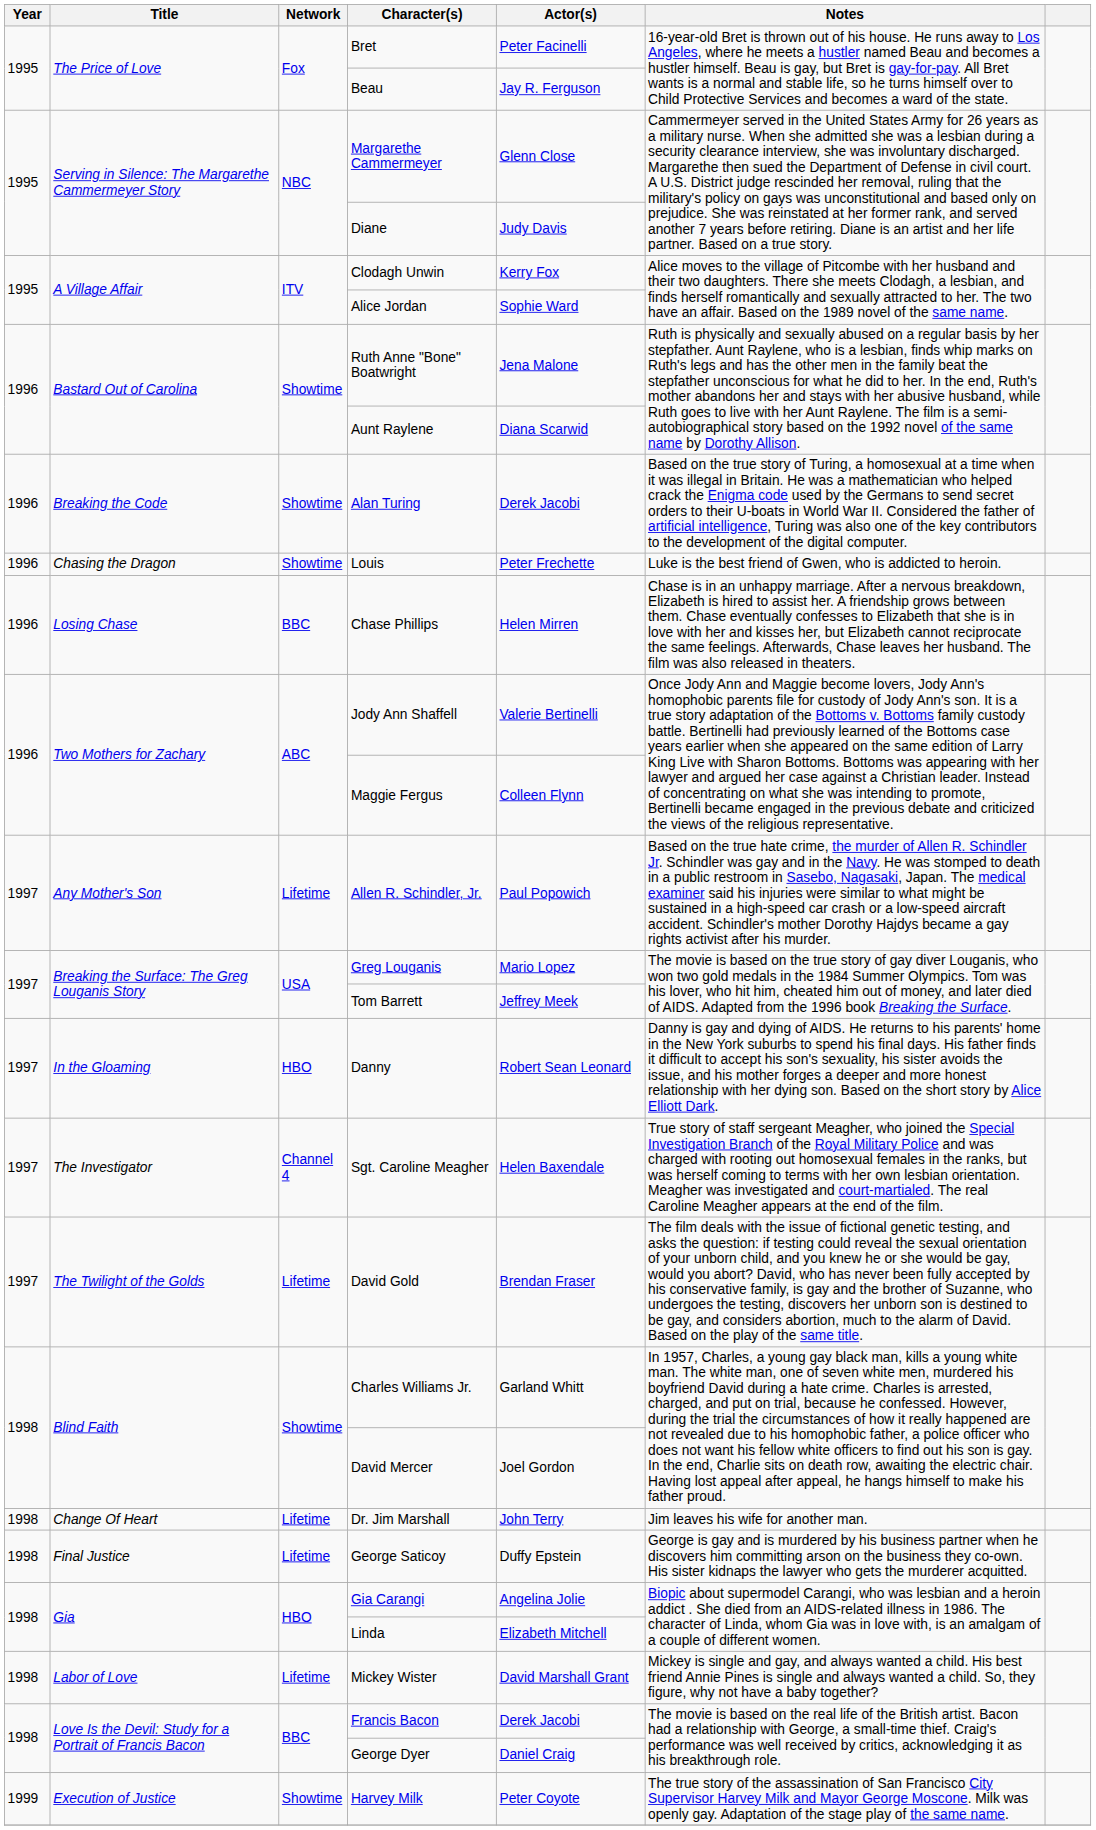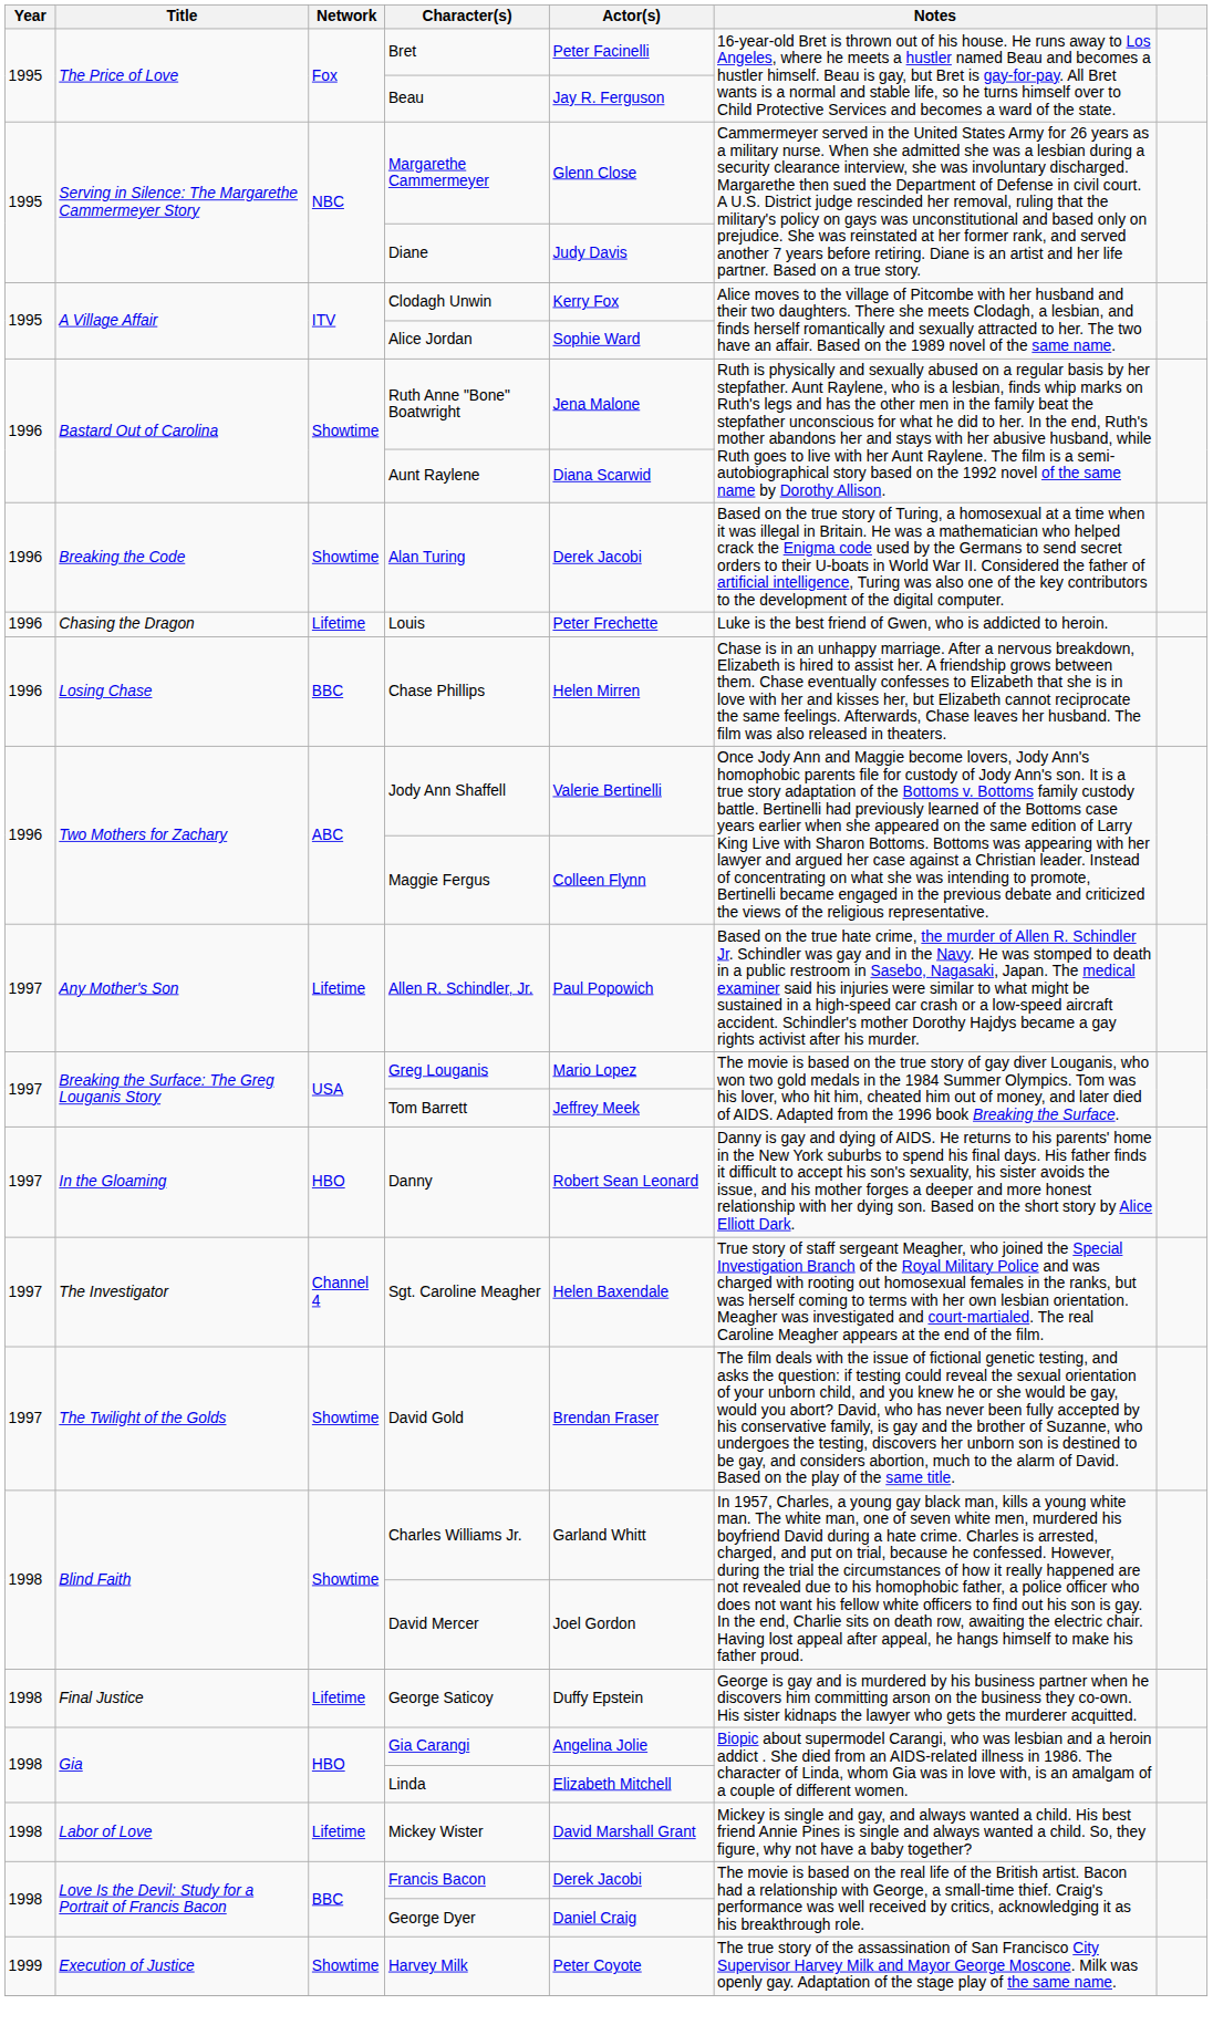 <table class="wikitable sortable" style="width: 100%">
 <tr>
 <th style="width:4%;">Year</th>
 <th style="width:20%;">Title</th>
 <th style="width:4%;">Network</th>
 <th style="width:13%;">Character(s)</th>
 <th style="width:13%;">Actor(s)</th>
 <th style="width:35%;">Notes</th>
 <th style="width:4%;" class="unsortable"></th>
 </tr>
 <tr>
 <td rowspan="2">1995</td>
 <td rowspan="2"><em><a href='#'>The Price of Love</a></em></td>
 <td rowspan="2"><a href='#'>Fox</a></td>
 <td>Bret</td>
 <td><a href='#'>Peter Facinelli</a></td>
 <td rowspan="2">16-year-old Bret is thrown out of his house. He runs away to <a href='#'>Los Angeles</a>, where he meets a <a href='#'>hustler</a> named Beau and becomes a hustler himself. Beau is gay, but Bret is <a href='#'>gay-for-pay</a>. All Bret wants is a normal and stable life, so he turns himself over to Child Protective Services and becomes a ward of the state.</td>
 <td rowspan="2"></td>
 </tr>
 <tr>
 <td>Beau</td>
 <td><a href='#'>Jay R. Ferguson</a></td>
 </tr>
 <tr>
 <td rowspan="2">1995</td>
 <td rowspan="2"><em><a href='#'>Serving in Silence: The Margarethe Cammermeyer Story</a></em></td>
 <td rowspan="2"><a href='#'>NBC</a></td>
 <td><a href='#'>Margarethe Cammermeyer</a></td>
 <td><a href='#'>Glenn Close</a></td>
 <td rowspan="2">Cammermeyer served in the United States Army for 26 years as a military nurse. When she admitted she was a lesbian during a security clearance interview, she was involuntary discharged. Margarethe then sued the Department of Defense in civil court. A U.S. District judge rescinded her removal, ruling that the military's policy on gays was unconstitutional and based only on prejudice. She was reinstated at her former rank, and served another 7 years before retiring. Diane is an artist and her life partner. Based on a true story.</td>
 <td rowspan="2"></td>
 </tr>
 <tr>
 <td>Diane</td>
 <td><a href='#'>Judy Davis</a></td>
 </tr>
 <tr>
 <td rowspan="2">1995</td>
 <td rowspan="2"><em><a href='#'>A Village Affair</a></em></td>
 <td rowspan="2"><a href='#'>ITV</a></td>
 <td>Clodagh Unwin</td>
 <td><a href='#'>Kerry Fox</a></td>
 <td rowspan="2">Alice moves to the village of Pitcombe with her husband and their two daughters. There she meets Clodagh, a lesbian, and finds herself romantically and sexually attracted to her. The two have an affair. Based on the 1989 novel of the <a href='#'>same name</a>.</td>
 <td rowspan="2"></td>
 </tr>
 <tr>
 <td>Alice Jordan</td>
 <td><a href='#'>Sophie Ward</a></td>
 </tr>
 <tr>
 <td rowspan="2">1996</td>
 <td rowspan="2"><em><a href='#'>Bastard Out of Carolina</a></em></td>
 <td rowspan="2"><a href='#'>Showtime</a></td>
 <td>Ruth Anne "Bone" Boatwright</td>
 <td><a href='#'>Jena Malone</a></td>
 <td rowspan="2">Ruth is physically and sexually abused on a regular basis by her stepfather. Aunt Raylene, who is a lesbian, finds whip marks on Ruth's legs and has the other men in the family beat the stepfather unconscious for what he did to her. In the end, Ruth's mother abandons her and stays with her abusive husband, while Ruth goes to live with her Aunt Raylene. The film is a semi-autobiographical story based on the 1992 novel <a href='#'>of the same name</a> by <a href='#'>Dorothy Allison</a>.</td>
 <td rowspan="2"></td>
 </tr>
 <tr>
 <td>Aunt Raylene</td>
 <td><a href='#'>Diana Scarwid</a></td>
 </tr>
 <tr>
 <td>1996</td>
 <td><em><a href='#'>Breaking the Code</a></em></td>
 <td><a href='#'>Showtime</a></td>
 <td><a href='#'>Alan Turing</a></td>
 <td><a href='#'>Derek Jacobi</a></td>
 <td>Based on the true story of Turing, a homosexual at a time when it was illegal in Britain. He was a mathematician who helped crack the <a href='#'>Enigma code</a> used by the Germans to send secret orders to their U-boats in World War II. Considered the father of <a href='#'>artificial intelligence</a>, Turing was also one of the key contributors to the development of the digital computer.</td>
 <td></td>
 </tr>
 <tr>
 <td>1996</td>
 <td><em>Chasing the Dragon</em></td>
-<td><a href='#'>Showtime</a></td>
+<td><a href='#'>Lifetime</a></td>
 <td>Louis</td>
 <td><a href='#'>Peter Frechette</a></td>
 <td>Luke is the best friend of Gwen, who is addicted to heroin.</td>
 <td></td>
 </tr>
 <tr>
 <td>1996</td>
 <td><em><a href='#'>Losing Chase</a></em></td>
 <td><a href='#'>BBC</a></td>
 <td>Chase Phillips</td>
 <td><a href='#'>Helen Mirren</a></td>
 <td>Chase is in an unhappy marriage. After a nervous breakdown, Elizabeth is hired to assist her. A friendship grows between them. Chase eventually confesses to Elizabeth that she is in love with her and kisses her, but Elizabeth cannot reciprocate the same feelings. Afterwards, Chase leaves her husband.  The film was also released in theaters.</td>
 <td></td>
 </tr>
 <tr>
 <td rowspan="2">1996</td>
 <td rowspan="2"><em><a href='#'>Two Mothers for Zachary</a></em></td>
 <td rowspan="2"><a href='#'>ABC</a></td>
 <td>Jody Ann Shaffell</td>
 <td><a href='#'>Valerie Bertinelli</a></td>
 <td rowspan="2">Once Jody Ann and Maggie become lovers, Jody Ann's homophobic parents file for custody of Jody Ann's son. It is a true story adaptation of the <a href='#'>Bottoms v. Bottoms</a> family custody battle. Bertinelli had previously learned of the Bottoms case years earlier when she appeared on the same edition of Larry King Live with Sharon Bottoms. Bottoms was appearing with her lawyer and argued her case against a Christian leader. Instead of concentrating on what she was intending to promote, Bertinelli became engaged in the previous debate and criticized the views of the religious representative.</td>
 <td rowspan="2"></td>
 </tr>
 <tr>
 <td>Maggie Fergus</td>
 <td><a href='#'>Colleen Flynn</a></td>
 </tr>
 <tr>
 <td>1997</td>
 <td><em><a href='#'>Any Mother's Son</a></em></td>
 <td><a href='#'>Lifetime</a></td>
 <td><a href='#'>Allen R. Schindler, Jr.</a></td>
 <td><a href='#'>Paul Popowich</a></td>
 <td>Based on the true hate crime, <a href='#'>the murder of Allen R. Schindler Jr</a>. Schindler was gay and in the <a href='#'>Navy</a>. He was stomped to death in a public restroom in <a href='#'>Sasebo, Nagasaki</a>, Japan. The <a href='#'>medical examiner</a> said his injuries were similar to what might be sustained in a high-speed car crash or a low-speed aircraft accident. Schindler's mother Dorothy Hajdys became a gay rights activist after his murder.</td>
 <td></td>
 </tr>
 <tr>
 <td rowspan="2">1997</td>
 <td rowspan="2"><em><a href='#'>Breaking the Surface: The Greg Louganis Story</a></em></td>
 <td rowspan="2"><a href='#'>USA</a></td>
 <td><a href='#'>Greg Louganis</a></td>
 <td><a href='#'>Mario Lopez</a></td>
 <td rowspan="2">The movie is based on the true story of gay diver Louganis, who won two gold medals in the 1984 Summer Olympics. Tom was his lover, who hit him, cheated him out of money, and later died of AIDS. Adapted from the 1996 book <em><a href='#'>Breaking the Surface</a></em>.</td>
 <td rowspan="2"></td>
 </tr>
 <tr>
 <td>Tom Barrett</td>
 <td><a href='#'>Jeffrey Meek</a></td>
 </tr>
 <tr>
 <td>1997</td>
 <td><em><a href='#'>In the Gloaming</a></em></td>
 <td><a href='#'>HBO</a></td>
 <td>Danny</td>
 <td><a href='#'>Robert Sean Leonard</a></td>
 <td>Danny is gay and dying of AIDS. He returns to his parents' home in the New York suburbs to spend his final days. His father finds it difficult to accept his son's sexuality, his sister avoids the issue, and his mother forges a deeper and more honest relationship with her dying son. Based on the short story by <a href='#'>Alice Elliott Dark</a>.</td>
 <td></td>
 </tr>
 <tr>
 <td>1997</td>
 <td><em>The Investigator</em></td>
 <td><a href='#'>Channel 4</a></td>
 <td>Sgt. Caroline Meagher</td>
 <td><a href='#'>Helen Baxendale</a></td>
 <td>True story of staff sergeant Meagher, who joined the <a href='#'>Special Investigation Branch</a> of the <a href='#'>Royal Military Police</a> and was charged with rooting out homosexual females in the ranks, but was herself coming to terms with her own lesbian orientation. Meagher was investigated and <a href='#'>court-martialed</a>.  The real Caroline Meagher appears at the end of the film.</td>
 <td>  </td>
 </tr>
 <tr>
 <td>1997</td>
 <td><em><a href='#'>The Twilight of the Golds</a></em></td>
-<td><a href='#'>Lifetime</a></td>
+<td><a href='#'>Showtime</a></td>
 <td>David Gold</td>
 <td><a href='#'>Brendan Fraser</a></td>
 <td>The film deals with the issue of fictional genetic testing, and asks the question: if testing could reveal the sexual orientation of your unborn child, and you knew he or she would be gay, would you abort? David, who has never been fully accepted by his conservative family, is gay and the brother of Suzanne, who undergoes the testing, discovers her unborn son is destined to be gay, and considers abortion, much to the alarm of David. Based on the play of the <a href='#'>same title</a>.</td>
 <td></td>
 </tr>
 <tr>
 <td rowspan="2">1998</td>
 <td rowspan="2"><em><a href='#'>Blind Faith</a></em></td>
 <td rowspan="2"><a href='#'>Showtime</a></td>
 <td>Charles Williams Jr.</td>
 <td>Garland Whitt</td>
 <td rowspan="2">In 1957, Charles, a young gay black man, kills a young white man. The white man, one of seven white men, murdered his boyfriend David during a hate crime. Charles is arrested, charged, and put on trial, because he confessed. However, during the trial the circumstances of how it really happened are not revealed due to his homophobic father, a police officer who does not want his fellow white officers to find out his son is gay. In the end, Charlie sits on death row, awaiting the electric chair. Having lost appeal after appeal, he hangs himself to make his father proud.</td>
 <td rowspan="2"></td>
 </tr>
 <tr>
 <td>David Mercer</td>
 <td>Joel Gordon</td>
-</tr>
-<tr>
-<td>1998</td>
-<td><em>Change Of Heart</em></td>
-<td><a href='#'>Lifetime</a></td>
-<td>Dr. Jim Marshall</td>
-<td><a href='#'>John Terry</a></td>
-<td>Jim leaves his wife for another man.</td>
-<td></td>
 </tr>
 <tr>
 <td>1998</td>
 <td><em>Final Justice</em></td>
 <td><a href='#'>Lifetime</a></td>
 <td>George Saticoy</td>
 <td>Duffy Epstein</td>
 <td>George is gay and is murdered by his business partner when he discovers him committing arson on the business they co-own. His sister kidnaps the lawyer who gets the murderer acquitted.</td>
 <td></td>
 </tr>
 <tr>
 <td rowspan="2">1998</td>
 <td rowspan="2"><em><a href='#'>Gia</a></em></td>
 <td rowspan="2"><a href='#'>HBO</a></td>
 <td><a href='#'>Gia Carangi</a></td>
 <td><a href='#'>Angelina Jolie</a></td>
 <td rowspan="2"><a href='#'>Biopic</a> about supermodel Carangi, who was lesbian and a heroin addict . She died from an AIDS-related illness in 1986. The character of Linda, whom Gia was in love with, is an amalgam of a couple of different women.</td>
 <td rowspan="2"></td>
 </tr>
 <tr>
 <td>Linda</td>
 <td><a href='#'>Elizabeth Mitchell</a></td>
 </tr>
 <tr>
 <td>1998</td>
 <td><em><a href='#'>Labor of Love</a></em></td>
 <td><a href='#'>Lifetime</a></td>
 <td>Mickey Wister</td>
 <td><a href='#'>David Marshall Grant</a></td>
 <td>Mickey is single and gay, and always wanted a child. His best friend Annie Pines is single and always wanted a child. So, they figure, why not have a baby together?</td>
 <td></td>
 </tr>
 <tr>
 <td rowspan="2">1998</td>
 <td rowspan="2"><em><a href='#'>Love Is the Devil: Study for a Portrait of Francis Bacon</a></em></td>
 <td rowspan="2"><a href='#'>BBC</a></td>
 <td><a href='#'>Francis Bacon</a></td>
 <td><a href='#'>Derek Jacobi</a></td>
 <td rowspan="2">The movie is based on the real life of the British artist. Bacon had a relationship with George, a small-time thief.  Craig's performance was well received by critics, acknowledging it as his breakthrough role.</td>
 <td rowspan="2"></td>
 </tr>
 <tr>
 <td>George Dyer</td>
 <td><a href='#'>Daniel Craig</a></td>
 </tr>
 <tr>
 <td>1999</td>
 <td><em><a href='#'>Execution of Justice</a></em></td>
 <td><a href='#'>Showtime</a></td>
 <td><a href='#'>Harvey Milk</a></td>
 <td><a href='#'>Peter Coyote</a></td>
 <td>The true story of the assassination of San Francisco <a href='#'>City Supervisor Harvey Milk and Mayor George Moscone</a>. Milk was openly gay. Adaptation of the stage play of <a href='#'>the same name</a>.</td>
 <td></td>
 </tr>
 <tr>
 </tr>
 </table>
